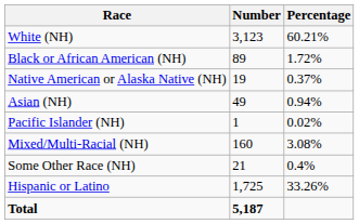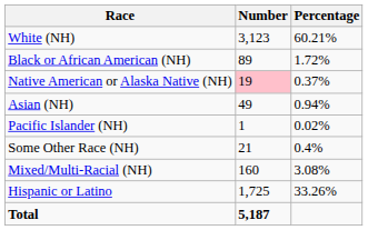 <table class="wikitable">
 <tr>
 <th>Race</th>
 <th>Number</th>
 <th>Percentage</th>
 </tr>
 <tr>
 <td><a href='#'>White</a> (NH)</td>
 <td>3,123</td>
 <td>60.21%</td>
 </tr>
 <tr>
 <td><a href='#'>Black or African American</a> (NH)</td>
 <td>89</td>
 <td>1.72%</td>
 </tr>
 <tr>
 <td><a href='#'>Native American</a> or <a href='#'>Alaska Native</a> (NH)</td>
-<td>19</td>
+<td style="background: pink;">19</td>
 <td>0.37%</td>
 </tr>
 <tr>
 <td><a href='#'>Asian</a> (NH)</td>
 <td>49</td>
 <td>0.94%</td>
 </tr>
 <tr>
 <td><a href='#'>Pacific Islander</a> (NH)</td>
 <td>1</td>
 <td>0.02%</td>
 </tr>
 <tr>
+<td>Some Other Race (NH)</td>
+<td>21</td>
+<td>0.4%</td>
+</tr>
+<tr>
 <td><a href='#'>Mixed/Multi-Racial</a> (NH)</td>
 <td>160</td>
 <td>3.08%</td>
-</tr>
-<tr>
-<td>Some Other Race (NH)</td>
-<td>21</td>
-<td>0.4%</td>
 </tr>
 <tr>
 <td><a href='#'>Hispanic or Latino</a></td>
 <td>1,725</td>
 <td>33.26%</td>
 </tr>
 <tr>
 <td><strong>Total</strong></td>
 <td><strong>5,187</strong></td>
 <td></td>
 </tr>
 </table>
